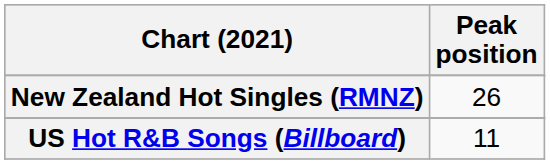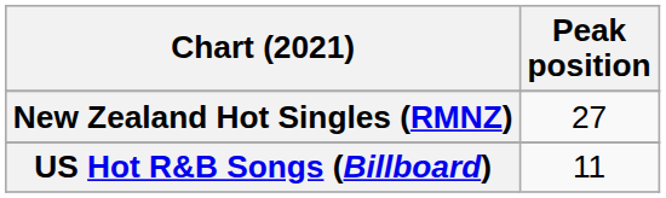 <table class="wikitable sortable plainrowheaders" style="text-align:center">
 <tr>
 <th scope="col">Chart (2021)</th>
 <th scope="col">Peak<br>position</th>
 </tr>
 <tr>
 </tr>
 <tr>
 <th scope="row">New Zealand Hot Singles (<a href='#'>RMNZ</a>)</th>
-<td>26</td>
+<td>27</td>
 </tr>
 <tr>
 </tr>
 <tr>
 </tr>
 <tr>
 <th scope="row">US <a href='#'>Hot R&B Songs</a> (<em><a href='#'>Billboard</a></em>)</th>
 <td>11</td>
 </tr>
 </table>
